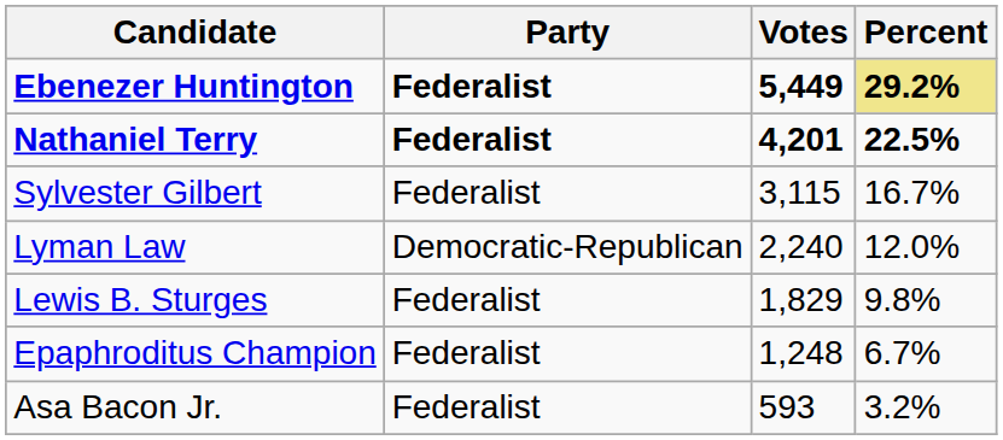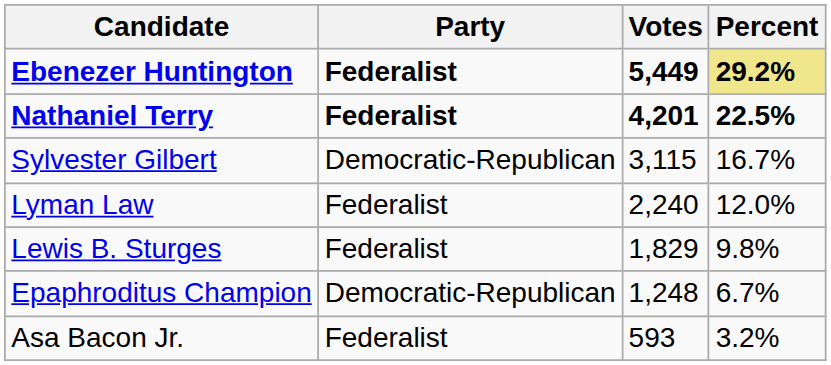 <table class=wikitable>
 <tr>
 <th>Candidate</th>
 <th>Party</th>
 <th>Votes</th>
 <th>Percent</th>
 </tr>
 <tr>
 <td><strong><a href='#'>Ebenezer Huntington</a></strong></td>
 <td><strong>Federalist</strong></td>
 <td><strong>5,449</strong></td>
 <td style="background: khaki;"><strong>29.2%</strong></td>
 </tr>
 <tr>
 <td><strong><a href='#'>Nathaniel Terry</a></strong></td>
 <td><strong>Federalist</strong></td>
 <td><strong>4,201</strong></td>
 <td><strong>22.5%</strong></td>
 </tr>
 <tr>
 <td><a href='#'>Sylvester Gilbert</a></td>
-<td>Federalist</td>
+<td>Democratic-Republican</td>
 <td>3,115</td>
 <td>16.7%</td>
 </tr>
 <tr>
 <td><a href='#'>Lyman Law</a></td>
-<td>Democratic-Republican</td>
+<td>Federalist</td>
 <td>2,240</td>
 <td>12.0%</td>
 </tr>
 <tr>
 <td><a href='#'>Lewis B. Sturges</a></td>
 <td>Federalist</td>
 <td>1,829</td>
 <td>9.8%</td>
 </tr>
 <tr>
 <td><a href='#'>Epaphroditus Champion</a></td>
-<td>Federalist</td>
+<td>Democratic-Republican</td>
 <td>1,248</td>
 <td>6.7%</td>
 </tr>
 <tr>
 <td>Asa Bacon Jr.</td>
 <td>Federalist</td>
 <td>593</td>
 <td>3.2%</td>
 </tr>
 </table>
